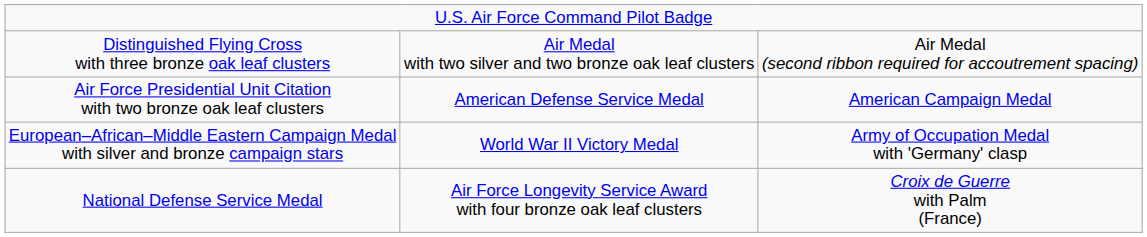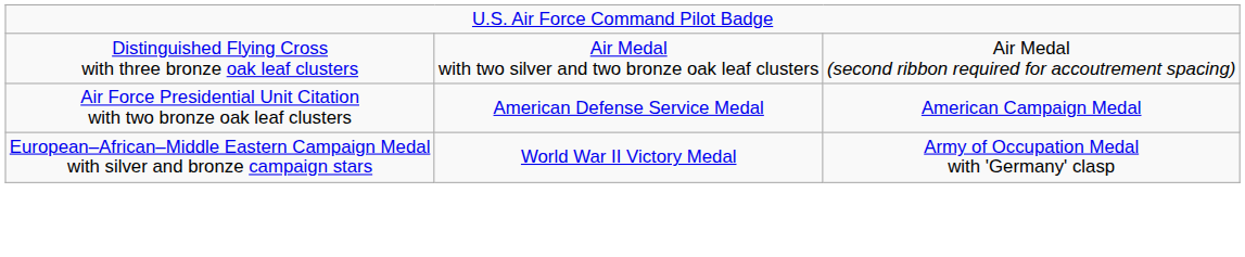 <table class="wikitable" style="margin:1em auto; text-align:center;">
 <tr>
 <td colspan="3"><a href='#'>U.S. Air Force Command Pilot Badge</a></td>
 </tr>
 <tr>
 <td><a href='#'>Distinguished Flying Cross</a><br>with three bronze <a href='#'>oak leaf clusters</a></td>
 <td><a href='#'>Air Medal</a><br>with two silver and two bronze oak leaf clusters</td>
 <td>Air Medal<br><em>(second ribbon required for accoutrement spacing)</em></td>
 </tr>
 <tr>
 <td><a href='#'>Air Force Presidential Unit Citation</a><br>with two bronze oak leaf clusters</td>
 <td><a href='#'>American Defense Service Medal</a></td>
 <td><a href='#'>American Campaign Medal</a></td>
 </tr>
 <tr>
 <td><a href='#'>European–African–Middle Eastern Campaign Medal</a><br>with silver and bronze <a href='#'>campaign stars</a></td>
 <td><a href='#'>World War II Victory Medal</a></td>
 <td><a href='#'>Army of Occupation Medal</a><br>with 'Germany' clasp</td>
 </tr>
-<tr>
-<td><a href='#'>National Defense Service Medal</a></td>
-<td><a href='#'>Air Force Longevity Service Award</a><br>with four bronze oak leaf clusters</td>
-<td><em><a href='#'>Croix de Guerre</a></em><br>with Palm<br>(France)</td>
-</tr>
 </table>
